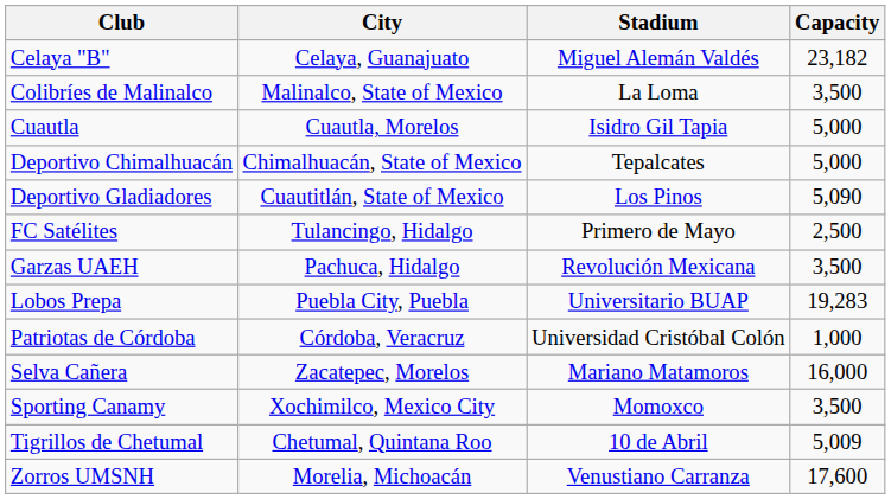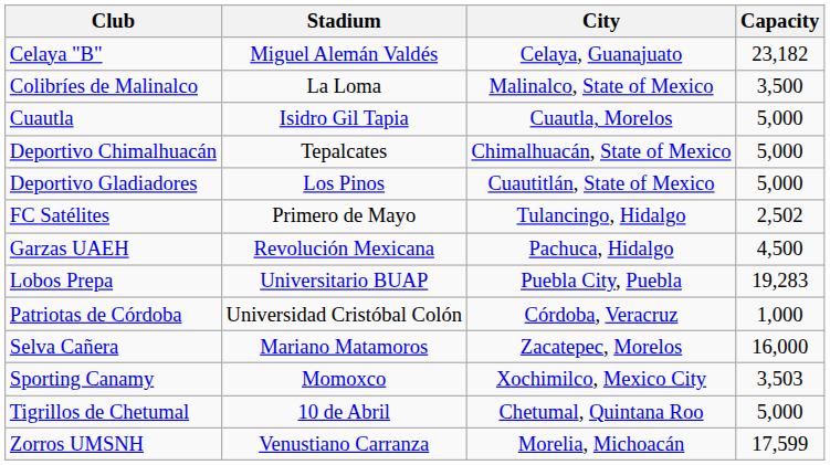 <table class="wikitable sortable" style="text-align: center;">
 <tr>
 <th>Club</th>
+<th>Stadium</th>
 <th>City</th>
-<th>Stadium</th>
 <th>Capacity</th>
 </tr>
 <tr>
 <td align="left"><a href='#'>Celaya "B"</a></td>
+<td><a href='#'>Miguel Alemán Valdés</a></td>
 <td><a href='#'>Celaya</a>, <a href='#'>Guanajuato</a></td>
-<td><a href='#'>Miguel Alemán Valdés</a></td>
 <td>23,182</td>
 </tr>
 <tr>
 <td align="left"><a href='#'>Colibríes de Malinalco</a></td>
+<td>La Loma</td>
 <td><a href='#'>Malinalco</a>, <a href='#'>State of Mexico</a></td>
-<td>La Loma</td>
 <td>3,500</td>
 </tr>
 <tr>
 <td align="left"><a href='#'>Cuautla</a></td>
+<td><a href='#'>Isidro Gil Tapia</a></td>
 <td><a href='#'>Cuautla, Morelos</a></td>
-<td><a href='#'>Isidro Gil Tapia</a></td>
 <td>5,000</td>
 </tr>
 <tr>
 <td align="left"><a href='#'>Deportivo Chimalhuacán</a></td>
+<td>Tepalcates</td>
 <td><a href='#'>Chimalhuacán</a>, <a href='#'>State of Mexico</a></td>
-<td>Tepalcates</td>
 <td>5,000</td>
 </tr>
 <tr>
 <td align="left"><a href='#'>Deportivo Gladiadores</a></td>
+<td><a href='#'>Los Pinos</a></td>
 <td><a href='#'>Cuautitlán</a>, <a href='#'>State of Mexico</a></td>
-<td><a href='#'>Los Pinos</a></td>
-<td>5,090</td>
+<td>5,000</td>
 </tr>
 <tr>
 <td align="left"><a href='#'>FC Satélites</a></td>
+<td>Primero de Mayo</td>
 <td><a href='#'>Tulancingo</a>, <a href='#'>Hidalgo</a></td>
-<td>Primero de Mayo</td>
-<td>2,500</td>
+<td>2,502</td>
 </tr>
 <tr>
 <td align="left"><a href='#'>Garzas UAEH</a></td>
+<td><a href='#'>Revolución Mexicana</a></td>
 <td><a href='#'>Pachuca</a>, <a href='#'>Hidalgo</a></td>
-<td><a href='#'>Revolución Mexicana</a></td>
-<td>3,500</td>
+<td>4,500</td>
 </tr>
 <tr>
 <td align="left"><a href='#'>Lobos Prepa</a></td>
+<td><a href='#'>Universitario BUAP</a></td>
 <td><a href='#'>Puebla City</a>, <a href='#'>Puebla</a></td>
-<td><a href='#'>Universitario BUAP</a></td>
 <td>19,283</td>
 </tr>
 <tr>
 <td align="left"><a href='#'>Patriotas de Córdoba</a></td>
+<td>Universidad Cristóbal Colón</td>
 <td><a href='#'>Córdoba</a>, <a href='#'>Veracruz</a></td>
-<td>Universidad Cristóbal Colón</td>
 <td>1,000</td>
 </tr>
 <tr>
 <td align="left"><a href='#'>Selva Cañera</a></td>
+<td><a href='#'>Mariano Matamoros</a></td>
 <td><a href='#'>Zacatepec</a>, <a href='#'>Morelos</a></td>
-<td><a href='#'>Mariano Matamoros</a></td>
 <td>16,000</td>
 </tr>
 <tr>
 <td align="left"><a href='#'>Sporting Canamy</a></td>
+<td><a href='#'>Momoxco</a></td>
 <td><a href='#'>Xochimilco</a>, <a href='#'>Mexico City</a></td>
-<td><a href='#'>Momoxco</a></td>
-<td>3,500</td>
+<td>3,503</td>
 </tr>
 <tr>
 <td align="left"><a href='#'>Tigrillos de Chetumal</a></td>
+<td><a href='#'>10 de Abril</a></td>
 <td><a href='#'>Chetumal</a>, <a href='#'>Quintana Roo</a></td>
-<td><a href='#'>10 de Abril</a></td>
-<td>5,009</td>
+<td>5,000</td>
 </tr>
 <tr>
 <td align="left"><a href='#'>Zorros UMSNH</a></td>
+<td><a href='#'>Venustiano Carranza</a></td>
 <td><a href='#'>Morelia</a>, <a href='#'>Michoacán</a></td>
-<td><a href='#'>Venustiano Carranza</a></td>
-<td>17,600</td>
+<td>17,599</td>
 </tr>
 </table>
